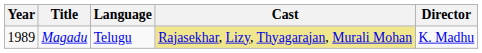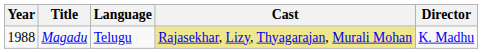 <table class="wikitable">
 <tr>
 <th>Year</th>
 <th>Title</th>
 <th>Language</th>
 <th>Cast</th>
 <th>Director</th>
 </tr>
 <tr>
-<td>1989</td>
+<td>1988</td>
 <td><em><a href='#'>Magadu</a></em></td>
 <td><a href='#'>Telugu</a></td>
 <td style="background: khaki;"><a href='#'>Rajasekhar</a>, <a href='#'>Lizy</a>, <a href='#'>Thyagarajan</a>, <a href='#'>Murali Mohan</a></td>
 <td><a href='#'>K. Madhu</a></td>
 </tr>
 </table>
